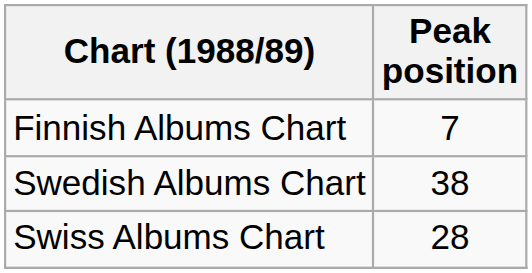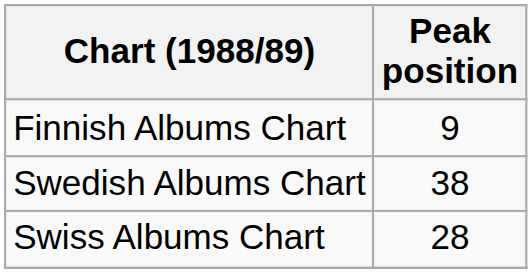 <table class="wikitable sortable">
 <tr>
 <th>Chart (1988/89)</th>
 <th>Peak<br>position</th>
 </tr>
 <tr>
 <td>Finnish Albums Chart</td>
-<td align="center">7</td>
+<td align="center">9</td>
 </tr>
 <tr>
 <td>Swedish Albums Chart</td>
 <td align="center">38</td>
 </tr>
 <tr>
 <td>Swiss Albums Chart</td>
 <td align="center">28</td>
 </tr>
 <tr>
 </tr>
 </table>
